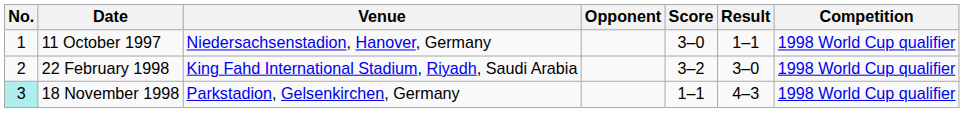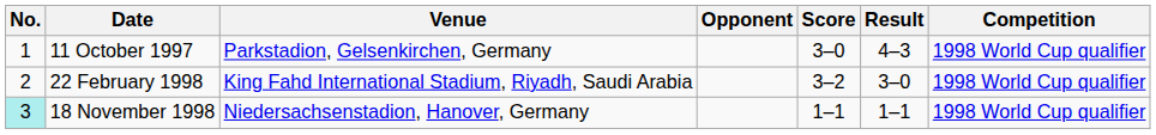 <table class="wikitable sortable">
 <tr>
 <th scope="col">No.</th>
 <th scope="col">Date</th>
 <th scope="col">Venue</th>
 <th scope="col">Opponent</th>
 <th scope="col">Score</th>
 <th scope="col">Result</th>
 <th scope="col">Competition</th>
 </tr>
 <tr>
 <td style="text-align:center">1</td>
 <td>11 October 1997</td>
-<td><a href='#'>Niedersachsenstadion</a>, <a href='#'>Hanover</a>, Germany</td>
+<td><a href='#'>Parkstadion</a>, <a href='#'>Gelsenkirchen</a>, Germany</td>
 <td></td>
 <td style="text-align:center">3–0</td>
-<td style="text-align:center">1–1</td>
+<td style="text-align:center">4–3</td>
 <td><a href='#'>1998 World Cup qualifier</a></td>
 </tr>
 <tr>
 <td style="text-align:center">2</td>
 <td>22 February 1998</td>
 <td><a href='#'>King Fahd International Stadium</a>, <a href='#'>Riyadh</a>, Saudi Arabia</td>
 <td></td>
 <td style="text-align:center">3–2</td>
 <td style="text-align:center">3–0</td>
 <td><a href='#'>1998 World Cup qualifier</a></td>
 </tr>
 <tr>
 <td style="background: paleturquoise; text-align:center">3</td>
 <td>18 November 1998</td>
-<td><a href='#'>Parkstadion</a>, <a href='#'>Gelsenkirchen</a>, Germany</td>
+<td><a href='#'>Niedersachsenstadion</a>, <a href='#'>Hanover</a>, Germany</td>
 <td></td>
 <td style="text-align:center">1–1</td>
-<td style="text-align:center">4–3</td>
+<td style="text-align:center">1–1</td>
 <td><a href='#'>1998 World Cup qualifier</a></td>
 </tr>
 </table>
